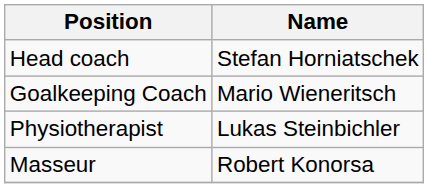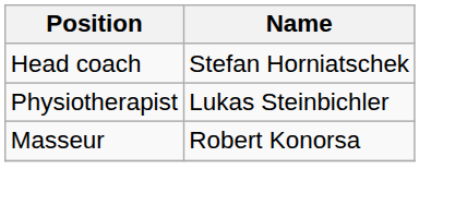 <table class="wikitable">
 <tr>
 <th>Position</th>
 <th>Name</th>
 </tr>
 <tr>
 <td>Head coach</td>
 <td>Stefan Horniatschek</td>
-</tr>
-<tr>
-<td>Goalkeeping Coach</td>
-<td>Mario Wieneritsch</td>
 </tr>
 <tr>
 <td>Physiotherapist</td>
 <td>Lukas Steinbichler</td>
 </tr>
 <tr>
 <td>Masseur</td>
 <td>Robert Konorsa</td>
 </tr>
 <tr>
 </tr>
 </table>
